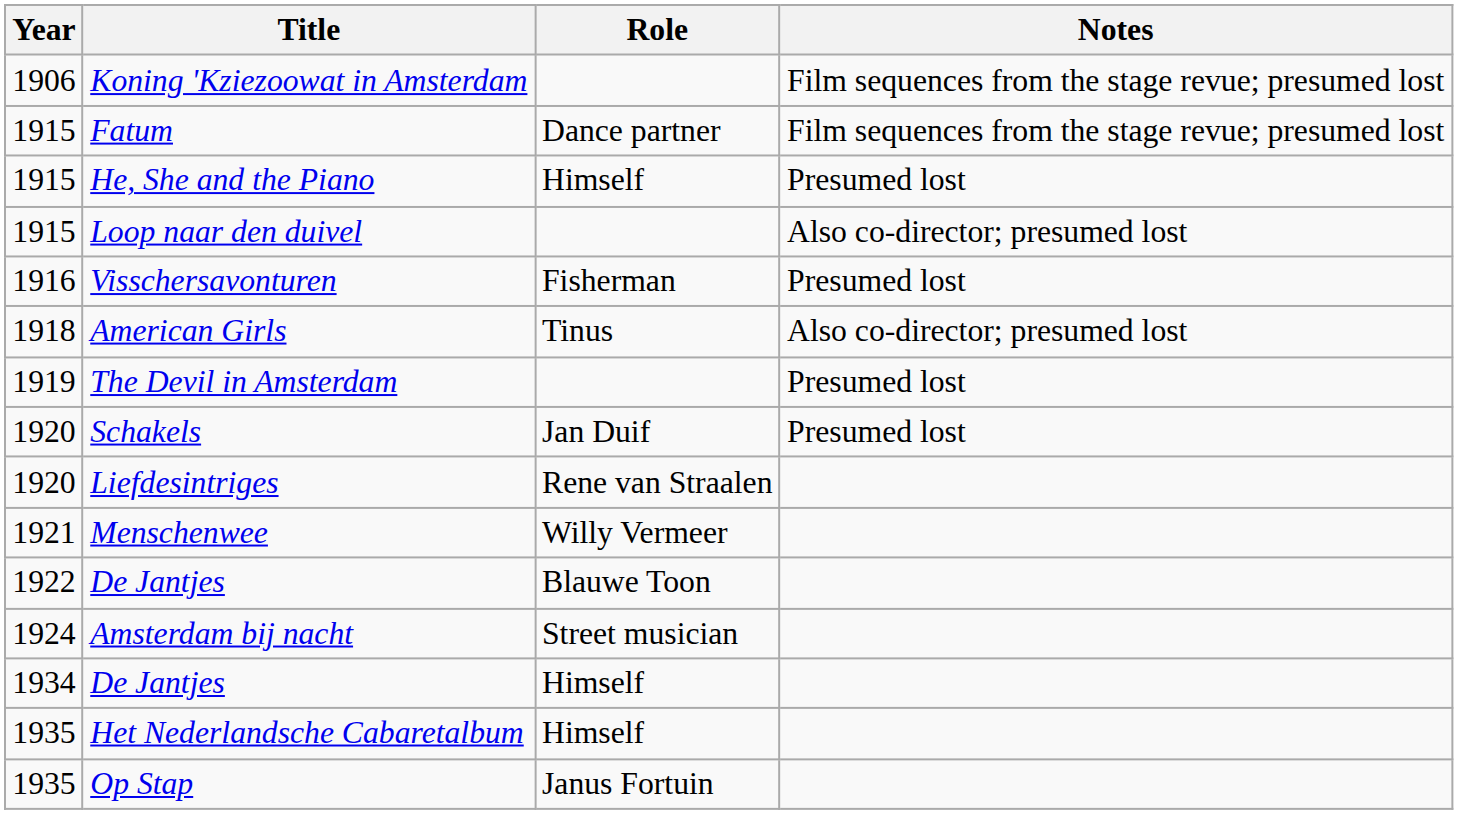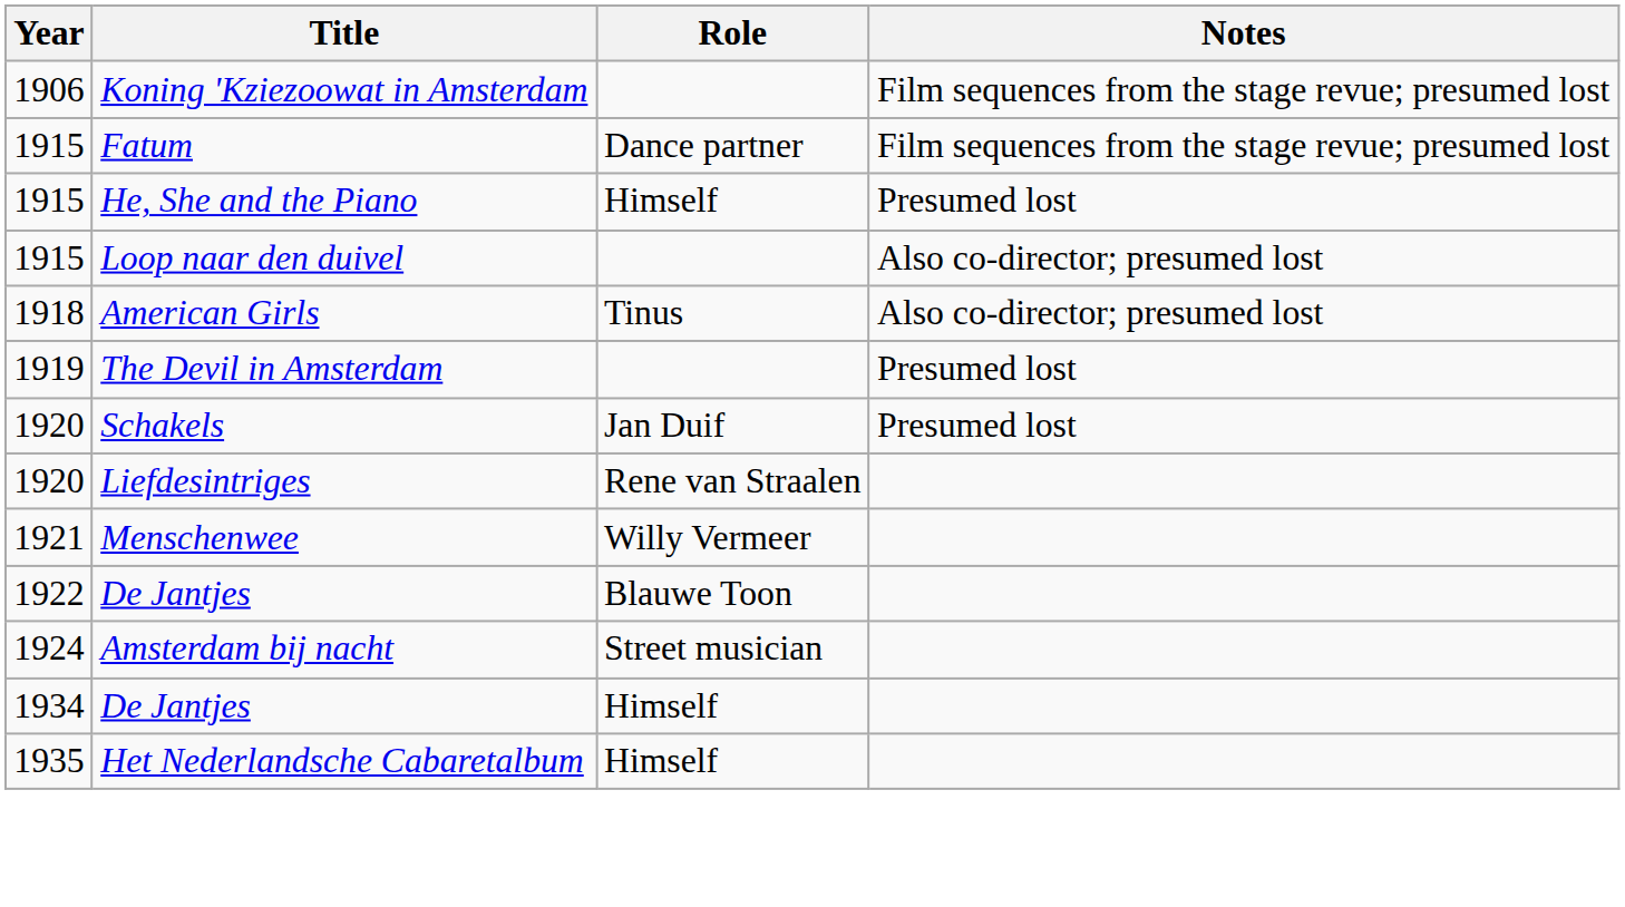 <table class="wikitable sortable">
 <tr>
 <th>Year</th>
 <th>Title</th>
 <th>Role</th>
 <th class="unsortable">Notes</th>
 </tr>
 <tr>
 <td>1906</td>
 <td><em><a href='#'>Koning 'Kziezoowat in Amsterdam</a></em></td>
 <td></td>
 <td>Film sequences from the stage revue; presumed lost</td>
 </tr>
 <tr>
 <td>1915</td>
 <td><em><a href='#'>Fatum</a></em></td>
 <td>Dance partner</td>
 <td>Film sequences from the stage revue; presumed lost</td>
 </tr>
 <tr>
 <td>1915</td>
 <td><em><a href='#'>He, She and the Piano</a></em></td>
 <td>Himself</td>
 <td>Presumed lost</td>
 </tr>
 <tr>
 <td>1915</td>
 <td><em><a href='#'>Loop naar den duivel</a></em></td>
 <td></td>
 <td>Also co-director; presumed lost</td>
-</tr>
-<tr>
-<td>1916</td>
-<td><em><a href='#'>Visschersavonturen</a></em></td>
-<td>Fisherman</td>
-<td>Presumed lost</td>
 </tr>
 <tr>
 <td>1918</td>
 <td><em><a href='#'>American Girls</a></em></td>
 <td>Tinus</td>
 <td>Also co-director; presumed lost</td>
 </tr>
 <tr>
 <td>1919</td>
 <td><em><a href='#'>The Devil in Amsterdam</a></em></td>
 <td></td>
 <td>Presumed lost</td>
 </tr>
 <tr>
 <td>1920</td>
 <td><em><a href='#'>Schakels</a></em></td>
 <td>Jan Duif</td>
 <td>Presumed lost</td>
 </tr>
 <tr>
 <td>1920</td>
 <td><em><a href='#'>Liefdesintriges</a></em></td>
 <td>Rene van Straalen</td>
 <td></td>
 </tr>
 <tr>
 <td>1921</td>
 <td><em><a href='#'>Menschenwee</a></em></td>
 <td>Willy Vermeer</td>
 <td></td>
 </tr>
 <tr>
 <td>1922</td>
 <td><em><a href='#'>De Jantjes</a></em></td>
 <td>Blauwe Toon</td>
 <td></td>
 </tr>
 <tr>
 <td>1924</td>
 <td><em><a href='#'>Amsterdam bij nacht</a></em></td>
 <td>Street musician</td>
 <td></td>
 </tr>
 <tr>
 <td>1934</td>
 <td><em><a href='#'>De Jantjes</a></em></td>
 <td>Himself</td>
 <td></td>
 </tr>
 <tr>
 <td>1935</td>
 <td><em><a href='#'>Het Nederlandsche Cabaretalbum</a></em></td>
 <td>Himself</td>
 <td></td>
 </tr>
-<tr>
-<td>1935</td>
-<td><em><a href='#'>Op Stap</a></em></td>
-<td>Janus Fortuin</td>
-<td></td>
-</tr>
 </table>
